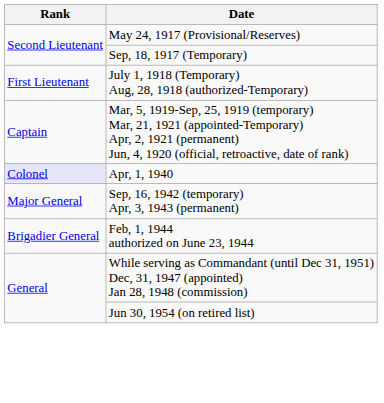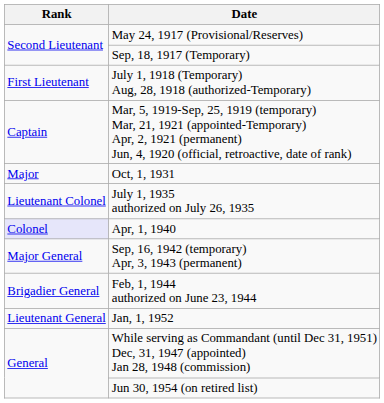 <table class="wikitable">
 <tr>
 <th>Rank</th>
 <th>Date</th>
 </tr>
 <tr>
 <td rowspan=2> <a href='#'>Second Lieutenant</a></td>
 <td>May 24, 1917 (Provisional/Reserves)</td>
 </tr>
 <tr>
 <td>Sep, 18, 1917 (Temporary)</td>
 </tr>
 <tr>
 <td> <a href='#'>First Lieutenant</a></td>
 <td>July 1, 1918 (Temporary)<br>Aug, 28, 1918 (authorized-Temporary)</td>
 </tr>
 <tr>
 <td> <a href='#'>Captain</a></td>
 <td>Mar, 5, 1919-Sep, 25, 1919 (temporary)<br>Mar, 21, 1921 (appointed-Temporary)<br>Apr, 2, 1921 (permanent)<br>Jun, 4, 1920 (official, retroactive, date of rank)</td>
 </tr>
 <tr>
+<td> <a href='#'>Major</a></td>
+<td>Oct, 1, 1931</td>
+</tr>
+<tr>
+<td> <a href='#'>Lieutenant Colonel</a></td>
+<td>July 1, 1935<br>authorized on July 26, 1935</td>
+</tr>
+<tr>
 <td style="background: lavender;"> <a href='#'>Colonel</a></td>
 <td>Apr, 1, 1940</td>
 </tr>
 <tr>
 <td> <a href='#'>Major General</a></td>
 <td>Sep, 16, 1942 (temporary)<br>Apr, 3, 1943 (permanent)</td>
 </tr>
 <tr>
 <td> <a href='#'>Brigadier General</a></td>
 <td>Feb, 1, 1944<br>authorized on June 23, 1944</td>
 </tr>
 <tr>
+<td> <a href='#'>Lieutenant General</a></td>
+<td>Jan, 1, 1952</td>
+</tr>
+<tr>
 <td rowspan=2> <a href='#'>General</a></td>
 <td>While serving as Commandant (until Dec 31, 1951)<br>Dec, 31, 1947 (appointed)<br>Jan 28, 1948 (commission)</td>
 </tr>
 <tr>
 <td>Jun 30, 1954 (on retired list)</td>
 </tr>
 </table>
